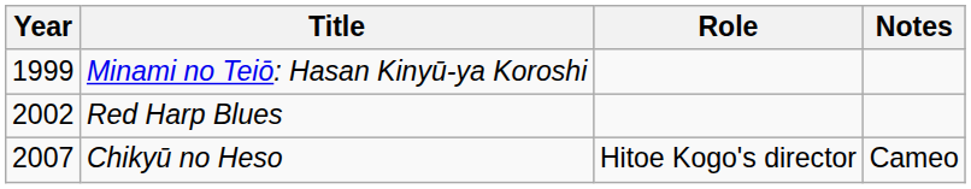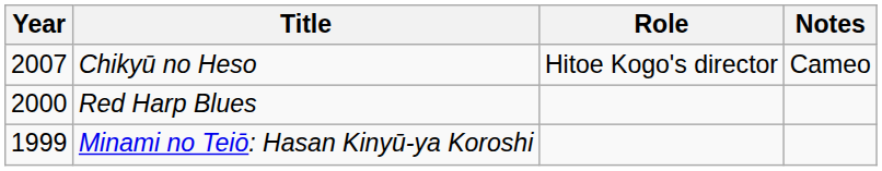 <table class="wikitable">
 <tr>
 <th>Year</th>
 <th>Title</th>
 <th>Role</th>
 <th>Notes</th>
 </tr>
 <tr>
+<td>2007</td>
+<td><em>Chikyū no Heso</em></td>
+<td>Hitoe Kogo's director</td>
+<td>Cameo</td>
+</tr>
+<tr>
+<td>2000</td>
+<td><em>Red Harp Blues</em></td>
+<td></td>
+<td></td>
+</tr>
+<tr>
 <td>1999</td>
 <td><em><a href='#'>Minami no Teiō</a>: Hasan Kinyū-ya Koroshi</em></td>
 <td></td>
 <td></td>
 </tr>
-<tr>
-<td>2002</td>
-<td><em>Red Harp Blues</em></td>
-<td></td>
-<td></td>
-</tr>
-<tr>
-<td>2007</td>
-<td><em>Chikyū no Heso</em></td>
-<td>Hitoe Kogo's director</td>
-<td>Cameo</td>
-</tr>
 </table>
